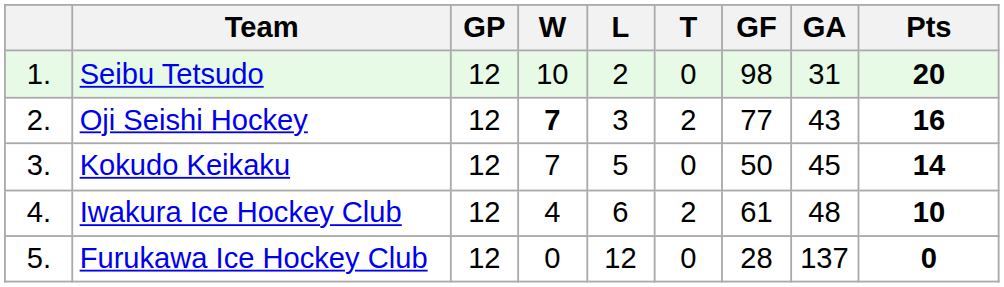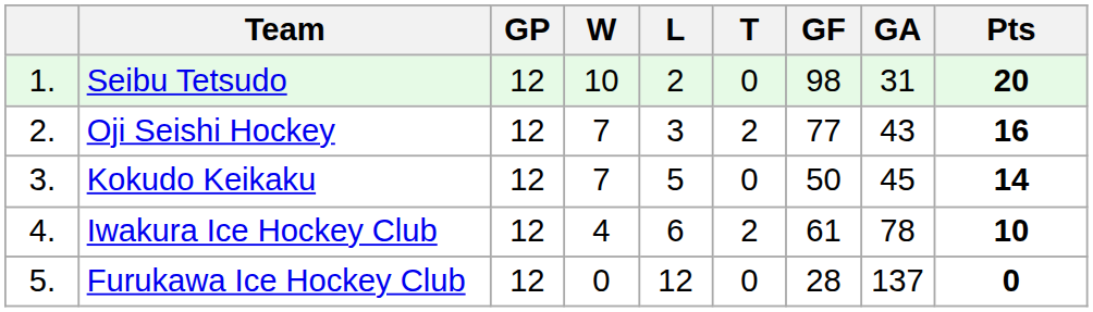 <table class="wikitable">
 <tr>
 <th width="30"></th>
 <th width="200">Team</th>
 <th width="30">GP</th>
 <th width="30">W</th>
 <th width="30">L</th>
 <th width="30">T</th>
 <th width="30">GF</th>
 <th width="30">GA</th>
 <th width="70">Pts</th>
 </tr>
 <tr bgcolor="#e6fae6" align="center">
 <td>1.</td>
 <td align="left"><a href='#'>Seibu Tetsudo</a></td>
 <td>12</td>
 <td>10</td>
 <td>2</td>
 <td>0</td>
 <td>98</td>
 <td>31</td>
 <td><strong>20</strong></td>
 </tr>
 <tr bgcolor="#FFFFFF" align="center">
 <td>2.</td>
 <td align="left"><a href='#'>Oji Seishi Hockey</a></td>
 <td>12</td>
-<td><strong>7</strong></td>
+<td>7</td>
 <td>3</td>
 <td>2</td>
 <td>77</td>
 <td>43</td>
 <td><strong>16</strong></td>
 </tr>
 <tr bgcolor="#FFFFFF" align="center">
 <td>3.</td>
 <td align="left"><a href='#'>Kokudo Keikaku</a></td>
 <td>12</td>
 <td>7</td>
 <td>5</td>
 <td>0</td>
 <td>50</td>
 <td>45</td>
 <td><strong>14</strong></td>
 </tr>
 <tr bgcolor="#FFFFFF" align="center">
 <td>4.</td>
 <td align="left"><a href='#'>Iwakura Ice Hockey Club</a></td>
 <td>12</td>
 <td>4</td>
 <td>6</td>
 <td>2</td>
 <td>61</td>
-<td>48</td>
+<td>78</td>
 <td><strong>10</strong></td>
 </tr>
 <tr bgcolor="#FFFFFF" align="center">
 <td>5.</td>
 <td align="left"><a href='#'>Furukawa Ice Hockey Club</a></td>
 <td>12</td>
 <td>0</td>
 <td>12</td>
 <td>0</td>
 <td>28</td>
 <td>137</td>
 <td><strong>0</strong></td>
 </tr>
 </table>
